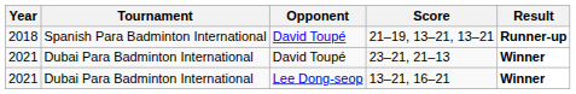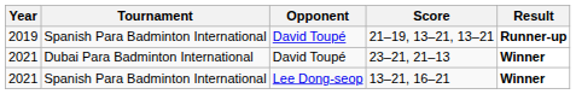 <table class="sortable wikitable" style="font-size: 90%;">
 <tr>
 <th>Year</th>
 <th>Tournament</th>
 <th>Opponent</th>
 <th>Score</th>
 <th>Result</th>
 </tr>
 <tr>
-<td align="center">2018</td>
+<td align="center">2019</td>
 <td align="left">Spanish Para Badminton International</td>
 <td align="left"> <a href='#'>David Toupé</a></td>
 <td align="left">21–19, 13–21, 13–21</td>
 <td style="text-align:left; background:white"> <strong>Runner-up</strong></td>
 </tr>
 <tr>
 <td align="center">2021</td>
 <td align="left">Dubai Para Badminton International</td>
 <td align="left"> David Toupé</td>
 <td align="left">23–21, 21–13</td>
 <td style="text-align:left; background:white"> <strong>Winner</strong></td>
 </tr>
 <tr>
 <td align="center">2021</td>
-<td align="left">Dubai Para Badminton International</td>
+<td align="left">Spanish Para Badminton International</td>
 <td align="left"> <a href='#'>Lee Dong-seop</a></td>
 <td align="left">13–21, 16–21</td>
 <td style="text-align:left; background:white"> <strong>Winner</strong></td>
 </tr>
 </table>
